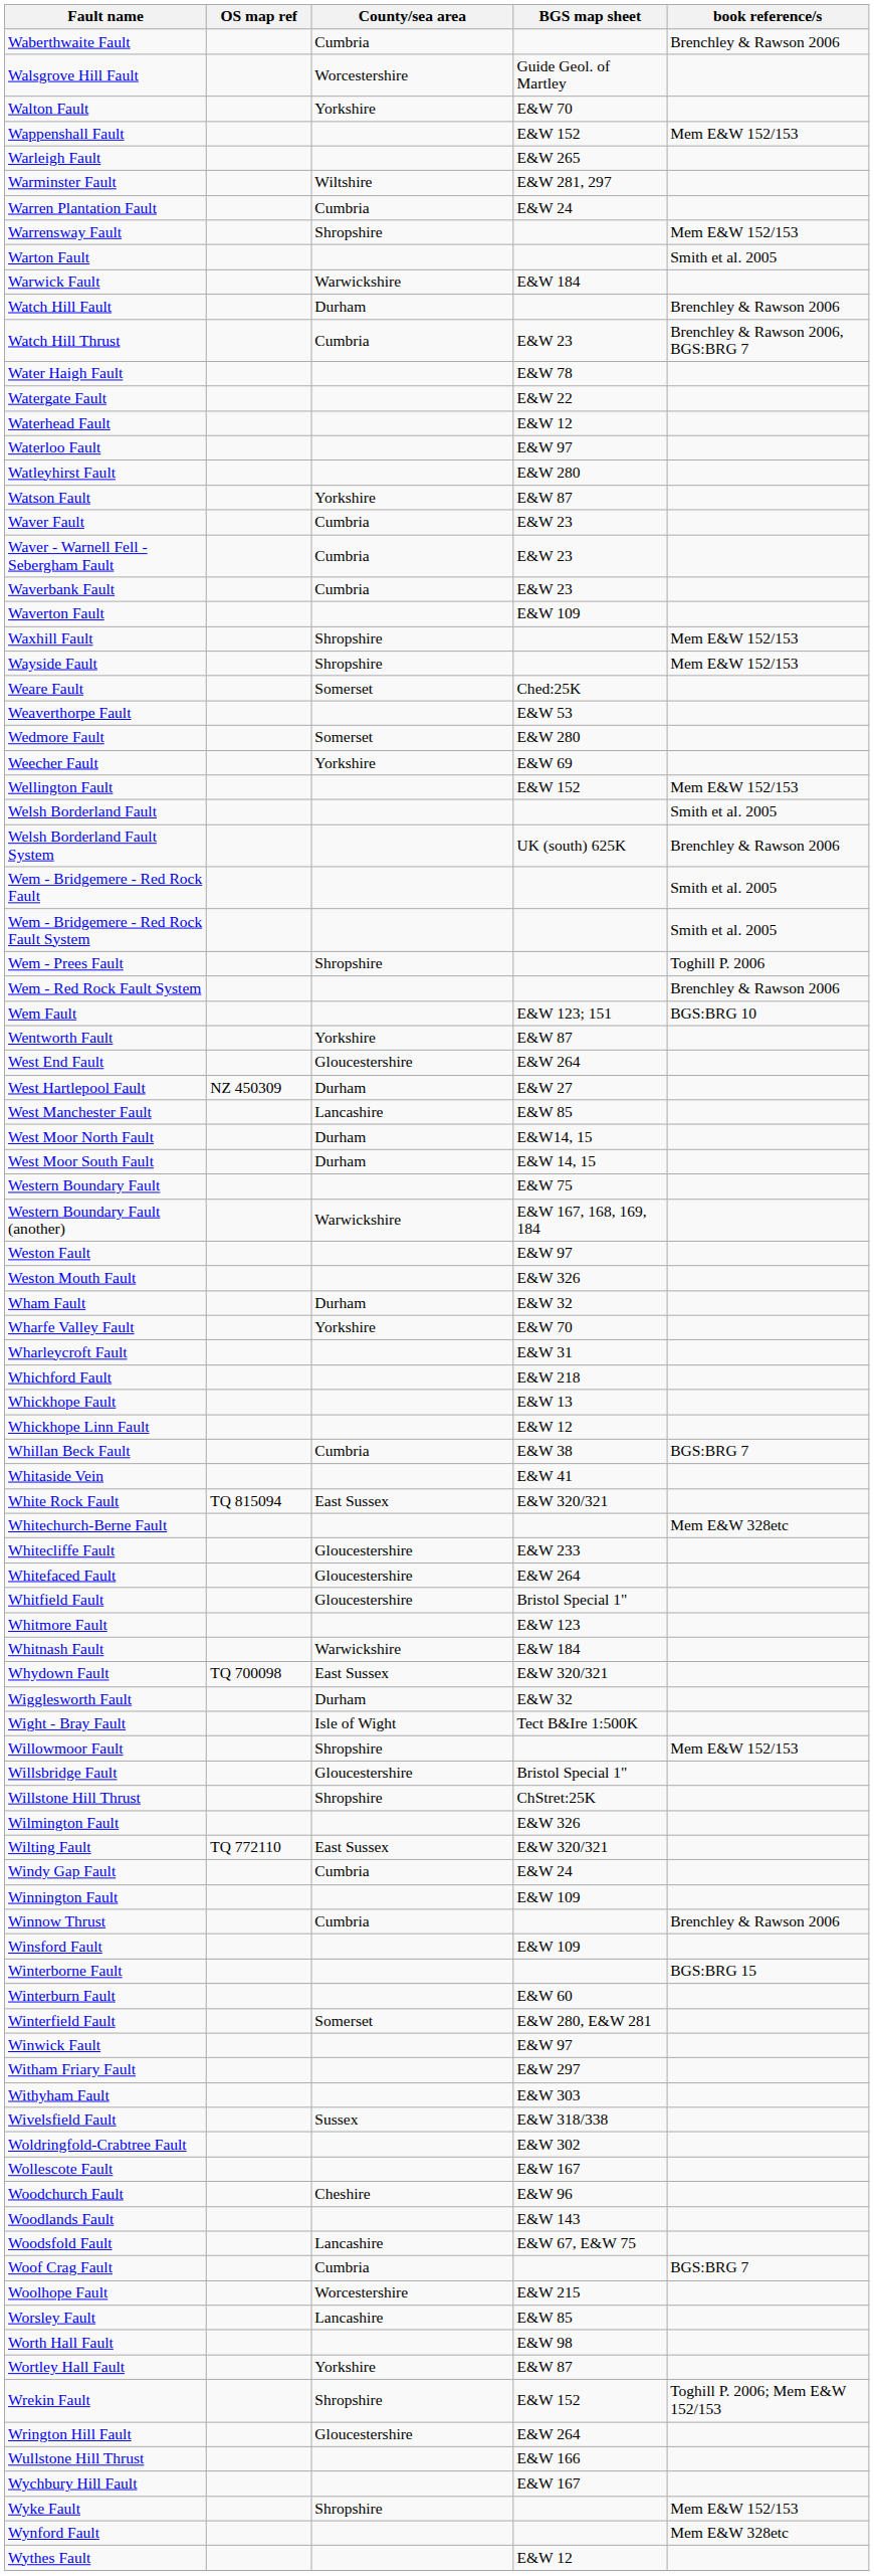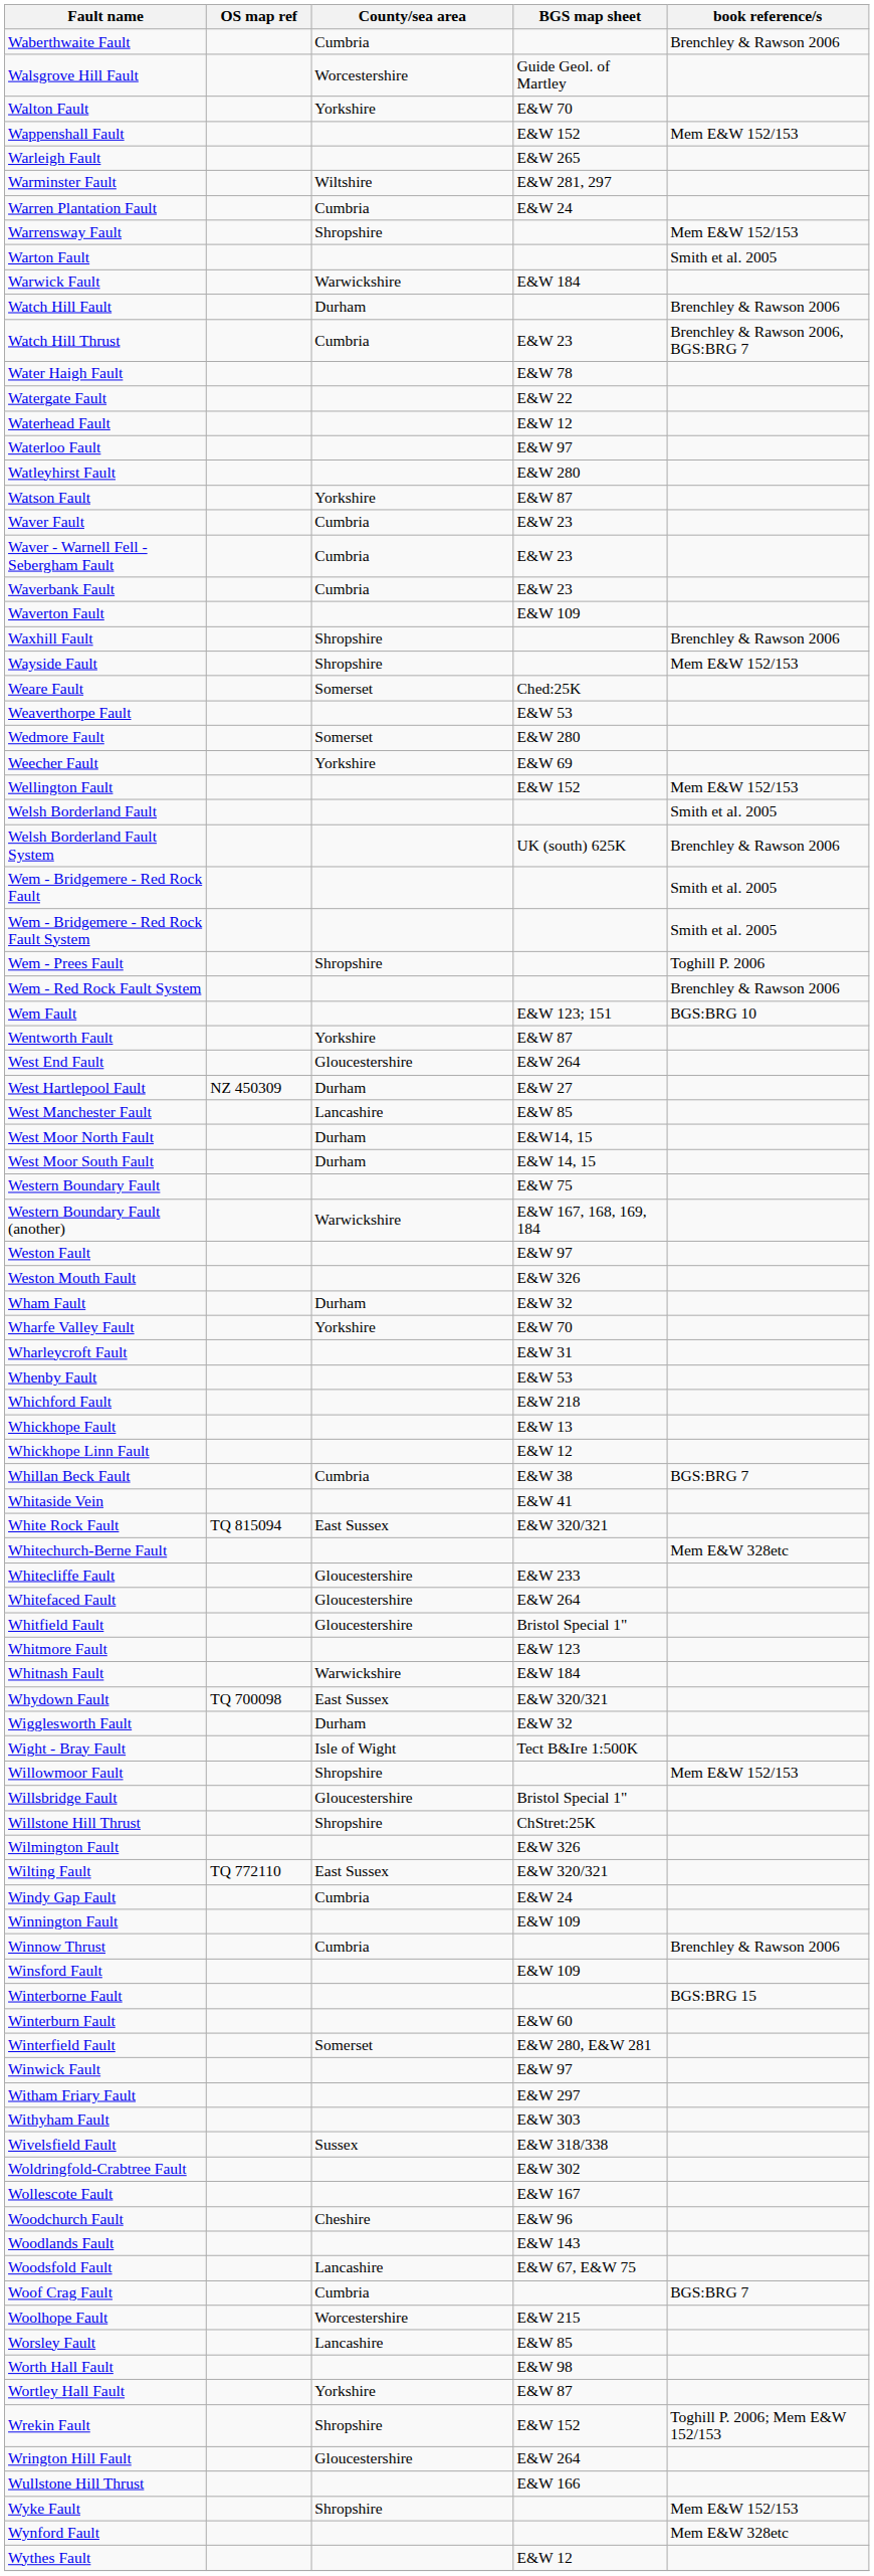 <table class="wikitable">
 <tr>
 <th width="200pt">Fault name</th>
 <th width="100pt">OS map ref</th>
 <th width="200pt">County/sea area</th>
 <th width="150pt">BGS map sheet</th>
 <th width="200pt">book reference/s</th>
 </tr>
 <tr>
 <td><a href='#'>Waberthwaite Fault</a></td>
 <td></td>
 <td>Cumbria</td>
 <td></td>
 <td>Brenchley & Rawson 2006</td>
 </tr>
 <tr>
 <td><a href='#'>Walsgrove Hill Fault</a></td>
 <td></td>
 <td>Worcestershire</td>
 <td>Guide Geol. of Martley</td>
 <td></td>
 </tr>
 <tr>
 <td><a href='#'>Walton Fault</a></td>
 <td></td>
 <td>Yorkshire</td>
 <td>E&W 70</td>
 <td></td>
 </tr>
 <tr>
 <td><a href='#'>Wappenshall Fault</a></td>
 <td></td>
 <td></td>
 <td>E&W 152</td>
 <td>Mem E&W 152/153</td>
 </tr>
 <tr>
 <td><a href='#'>Warleigh Fault</a></td>
 <td></td>
 <td></td>
 <td>E&W 265</td>
 <td></td>
 </tr>
 <tr>
 <td><a href='#'>Warminster Fault</a></td>
 <td></td>
 <td>Wiltshire</td>
 <td>E&W 281, 297</td>
 <td></td>
 </tr>
 <tr>
 <td><a href='#'>Warren Plantation Fault</a></td>
 <td></td>
 <td>Cumbria</td>
 <td>E&W 24</td>
 <td></td>
 </tr>
 <tr>
 <td><a href='#'>Warrensway Fault</a></td>
 <td></td>
 <td>Shropshire</td>
 <td></td>
 <td>Mem E&W 152/153</td>
 </tr>
 <tr>
 <td><a href='#'>Warton Fault</a></td>
 <td></td>
 <td></td>
 <td></td>
 <td>Smith et al. 2005</td>
 </tr>
 <tr>
 <td><a href='#'>Warwick Fault</a></td>
 <td></td>
 <td>Warwickshire</td>
 <td>E&W 184</td>
 <td></td>
 </tr>
 <tr>
 <td><a href='#'>Watch Hill Fault</a></td>
 <td></td>
 <td>Durham</td>
 <td></td>
 <td>Brenchley & Rawson 2006</td>
 </tr>
 <tr>
 <td><a href='#'>Watch Hill Thrust</a></td>
 <td></td>
 <td>Cumbria</td>
 <td>E&W 23</td>
 <td>Brenchley & Rawson 2006, BGS:BRG 7</td>
 </tr>
 <tr>
 <td><a href='#'>Water Haigh Fault</a></td>
 <td></td>
 <td></td>
 <td>E&W 78</td>
 <td></td>
 </tr>
 <tr>
 <td><a href='#'>Watergate Fault</a></td>
 <td></td>
 <td></td>
 <td>E&W 22</td>
 <td></td>
 </tr>
 <tr>
 <td><a href='#'>Waterhead Fault</a></td>
 <td></td>
 <td></td>
 <td>E&W 12</td>
 <td></td>
 </tr>
 <tr>
 <td><a href='#'>Waterloo Fault</a></td>
 <td></td>
 <td></td>
 <td>E&W 97</td>
 <td></td>
 </tr>
 <tr>
 <td><a href='#'>Watleyhirst Fault</a></td>
 <td></td>
 <td></td>
 <td>E&W 280</td>
 <td></td>
 </tr>
 <tr>
 <td><a href='#'>Watson Fault</a></td>
 <td></td>
 <td>Yorkshire</td>
 <td>E&W 87</td>
 <td></td>
 </tr>
 <tr>
 <td><a href='#'>Waver Fault</a></td>
 <td></td>
 <td>Cumbria</td>
 <td>E&W 23</td>
 <td></td>
 </tr>
 <tr>
 <td><a href='#'>Waver - Warnell Fell - Sebergham Fault</a></td>
 <td></td>
 <td>Cumbria</td>
 <td>E&W 23</td>
 <td></td>
 </tr>
 <tr>
 <td><a href='#'>Waverbank Fault</a></td>
 <td></td>
 <td>Cumbria</td>
 <td>E&W 23</td>
 <td></td>
 </tr>
 <tr>
 <td><a href='#'>Waverton Fault</a></td>
 <td></td>
 <td></td>
 <td>E&W 109</td>
 <td></td>
 </tr>
 <tr>
 <td><a href='#'>Waxhill Fault</a></td>
 <td></td>
 <td>Shropshire</td>
 <td></td>
-<td>Mem E&W 152/153</td>
+<td>Brenchley & Rawson 2006</td>
 </tr>
 <tr>
 <td><a href='#'>Wayside Fault</a></td>
 <td></td>
 <td>Shropshire</td>
 <td></td>
 <td>Mem E&W 152/153</td>
 </tr>
 <tr>
 <td><a href='#'>Weare Fault</a></td>
 <td></td>
 <td>Somerset</td>
 <td>Ched:25K</td>
 <td></td>
 </tr>
 <tr>
 <td><a href='#'>Weaverthorpe Fault</a></td>
 <td></td>
 <td></td>
 <td>E&W 53</td>
 <td></td>
 </tr>
 <tr>
 <td><a href='#'>Wedmore Fault</a></td>
 <td></td>
 <td>Somerset</td>
 <td>E&W 280</td>
 <td></td>
 </tr>
 <tr>
 <td><a href='#'>Weecher Fault</a></td>
 <td></td>
 <td>Yorkshire</td>
 <td>E&W 69</td>
 <td></td>
 </tr>
 <tr>
 <td><a href='#'>Wellington Fault</a></td>
 <td></td>
 <td></td>
 <td>E&W 152</td>
 <td>Mem E&W 152/153</td>
 </tr>
 <tr>
 <td><a href='#'>Welsh Borderland Fault</a></td>
 <td></td>
 <td></td>
 <td></td>
 <td>Smith et al. 2005</td>
 </tr>
 <tr>
 <td><a href='#'>Welsh Borderland Fault System</a></td>
 <td></td>
 <td></td>
 <td>UK (south) 625K</td>
 <td>Brenchley & Rawson 2006</td>
 </tr>
 <tr>
 <td><a href='#'>Wem - Bridgemere - Red Rock Fault</a></td>
 <td></td>
 <td></td>
 <td></td>
 <td>Smith et al. 2005</td>
 </tr>
 <tr>
 <td><a href='#'>Wem - Bridgemere - Red Rock Fault System</a></td>
 <td></td>
 <td></td>
 <td></td>
 <td>Smith et al. 2005</td>
 </tr>
 <tr>
 <td><a href='#'>Wem - Prees Fault</a></td>
 <td></td>
 <td>Shropshire</td>
 <td></td>
 <td>Toghill P. 2006</td>
 </tr>
 <tr>
 <td><a href='#'>Wem - Red Rock Fault System</a></td>
 <td></td>
 <td></td>
 <td></td>
 <td>Brenchley & Rawson 2006</td>
 </tr>
 <tr>
 <td><a href='#'>Wem Fault</a></td>
 <td></td>
 <td></td>
 <td>E&W 123; 151</td>
 <td>BGS:BRG 10</td>
 </tr>
 <tr>
 <td><a href='#'>Wentworth Fault</a></td>
 <td></td>
 <td>Yorkshire</td>
 <td>E&W 87</td>
 <td></td>
 </tr>
 <tr>
 <td><a href='#'>West End Fault</a></td>
 <td></td>
 <td>Gloucestershire</td>
 <td>E&W 264</td>
 <td></td>
 </tr>
 <tr>
 <td><a href='#'>West Hartlepool Fault</a></td>
 <td>NZ 450309</td>
 <td>Durham</td>
 <td>E&W 27</td>
 <td></td>
 </tr>
 <tr>
 <td><a href='#'>West Manchester Fault</a></td>
 <td></td>
 <td>Lancashire</td>
 <td>E&W 85</td>
 <td></td>
 </tr>
 <tr>
 <td><a href='#'>West Moor North Fault</a></td>
 <td></td>
 <td>Durham</td>
 <td>E&W14, 15</td>
 <td></td>
 </tr>
 <tr>
 <td><a href='#'>West Moor South Fault</a></td>
 <td></td>
 <td>Durham</td>
 <td>E&W 14, 15</td>
 <td></td>
 </tr>
 <tr>
 <td><a href='#'>Western Boundary Fault</a></td>
 <td></td>
 <td></td>
 <td>E&W 75</td>
 <td></td>
 </tr>
 <tr>
 <td><a href='#'>Western Boundary Fault</a> (another)</td>
 <td></td>
 <td>Warwickshire</td>
 <td>E&W 167, 168, 169, 184</td>
 <td></td>
 </tr>
 <tr>
 <td><a href='#'>Weston Fault</a></td>
 <td></td>
 <td></td>
 <td>E&W 97</td>
 <td></td>
 </tr>
 <tr>
 <td><a href='#'>Weston Mouth Fault</a></td>
 <td></td>
 <td></td>
 <td>E&W 326</td>
 <td></td>
 </tr>
 <tr>
 <td><a href='#'>Wham Fault</a></td>
 <td></td>
 <td>Durham</td>
 <td>E&W 32</td>
 <td></td>
 </tr>
 <tr>
 <td><a href='#'>Wharfe Valley Fault</a></td>
 <td></td>
 <td>Yorkshire</td>
 <td>E&W 70</td>
 <td></td>
 </tr>
 <tr>
 <td><a href='#'>Wharleycroft Fault</a></td>
 <td></td>
 <td></td>
 <td>E&W 31</td>
+<td></td>
+</tr>
+<tr>
+<td><a href='#'>Whenby Fault</a></td>
+<td></td>
+<td></td>
+<td>E&W 53</td>
 <td></td>
 </tr>
 <tr>
 <td><a href='#'>Whichford Fault</a></td>
 <td></td>
 <td></td>
 <td>E&W 218</td>
 <td></td>
 </tr>
 <tr>
 <td><a href='#'>Whickhope Fault</a></td>
 <td></td>
 <td></td>
 <td>E&W 13</td>
 <td></td>
 </tr>
 <tr>
 <td><a href='#'>Whickhope Linn Fault</a></td>
 <td></td>
 <td></td>
 <td>E&W 12</td>
 <td></td>
 </tr>
 <tr>
 <td><a href='#'>Whillan Beck Fault</a></td>
 <td></td>
 <td>Cumbria</td>
 <td>E&W 38</td>
 <td>BGS:BRG 7</td>
 </tr>
 <tr>
 <td><a href='#'>Whitaside Vein</a></td>
 <td></td>
 <td></td>
 <td>E&W 41</td>
 <td></td>
 </tr>
 <tr>
 <td><a href='#'>White Rock Fault</a></td>
 <td>TQ 815094</td>
 <td>East Sussex</td>
 <td>E&W 320/321</td>
 <td></td>
 </tr>
 <tr>
 <td><a href='#'>Whitechurch-Berne Fault</a></td>
 <td></td>
 <td></td>
 <td></td>
 <td>Mem E&W 328etc</td>
 </tr>
 <tr>
 <td><a href='#'>Whitecliffe Fault</a></td>
 <td></td>
 <td>Gloucestershire</td>
 <td>E&W 233</td>
 <td></td>
 </tr>
 <tr>
 <td><a href='#'>Whitefaced Fault</a></td>
 <td></td>
 <td>Gloucestershire</td>
 <td>E&W 264</td>
 <td></td>
 </tr>
 <tr>
 <td><a href='#'>Whitfield Fault</a></td>
 <td></td>
 <td>Gloucestershire</td>
 <td>Bristol Special 1"</td>
 <td></td>
 </tr>
 <tr>
 <td><a href='#'>Whitmore Fault</a></td>
 <td></td>
 <td></td>
 <td>E&W 123</td>
 <td></td>
 </tr>
 <tr>
 <td><a href='#'>Whitnash Fault</a></td>
 <td></td>
 <td>Warwickshire</td>
 <td>E&W 184</td>
 <td></td>
 </tr>
 <tr>
 <td><a href='#'>Whydown Fault</a></td>
 <td>TQ 700098</td>
 <td>East Sussex</td>
 <td>E&W 320/321</td>
 <td></td>
 </tr>
 <tr>
 <td><a href='#'>Wigglesworth Fault</a></td>
 <td></td>
 <td>Durham</td>
 <td>E&W 32</td>
 <td></td>
 </tr>
 <tr>
 <td><a href='#'>Wight - Bray Fault</a></td>
 <td></td>
 <td>Isle of Wight</td>
 <td>Tect B&Ire 1:500K</td>
 <td></td>
 </tr>
 <tr>
 <td><a href='#'>Willowmoor Fault</a></td>
 <td></td>
 <td>Shropshire</td>
 <td></td>
 <td>Mem E&W 152/153</td>
 </tr>
 <tr>
 <td><a href='#'>Willsbridge Fault</a></td>
 <td></td>
 <td>Gloucestershire</td>
 <td>Bristol Special 1"</td>
 <td></td>
 </tr>
 <tr>
 <td><a href='#'>Willstone Hill Thrust</a></td>
 <td></td>
 <td>Shropshire</td>
 <td>ChStret:25K</td>
 <td></td>
 </tr>
 <tr>
 <td><a href='#'>Wilmington Fault</a></td>
 <td></td>
 <td></td>
 <td>E&W 326</td>
 <td></td>
 </tr>
 <tr>
 <td><a href='#'>Wilting Fault</a></td>
 <td>TQ 772110</td>
 <td>East Sussex</td>
 <td>E&W 320/321</td>
 <td></td>
 </tr>
 <tr>
 <td><a href='#'>Windy Gap Fault</a></td>
 <td></td>
 <td>Cumbria</td>
 <td>E&W 24</td>
 <td></td>
 </tr>
 <tr>
 <td><a href='#'>Winnington Fault</a></td>
 <td></td>
 <td></td>
 <td>E&W 109</td>
 <td></td>
 </tr>
 <tr>
 <td><a href='#'>Winnow Thrust</a></td>
 <td></td>
 <td>Cumbria</td>
 <td></td>
 <td>Brenchley & Rawson 2006</td>
 </tr>
 <tr>
 <td><a href='#'>Winsford Fault</a></td>
 <td></td>
 <td></td>
 <td>E&W 109</td>
 <td></td>
 </tr>
 <tr>
 <td><a href='#'>Winterborne Fault</a></td>
 <td></td>
 <td></td>
 <td></td>
 <td>BGS:BRG 15</td>
 </tr>
 <tr>
 <td><a href='#'>Winterburn Fault</a></td>
 <td></td>
 <td></td>
 <td>E&W 60</td>
 <td></td>
 </tr>
 <tr>
 <td><a href='#'>Winterfield Fault</a></td>
 <td></td>
 <td>Somerset</td>
 <td>E&W 280, E&W 281</td>
 <td></td>
 </tr>
 <tr>
 <td><a href='#'>Winwick Fault</a></td>
 <td></td>
 <td></td>
 <td>E&W 97</td>
 <td></td>
 </tr>
 <tr>
 <td><a href='#'>Witham Friary Fault</a></td>
 <td></td>
 <td></td>
 <td>E&W 297</td>
 <td></td>
 </tr>
 <tr>
 <td><a href='#'>Withyham Fault</a></td>
 <td></td>
 <td></td>
 <td>E&W 303</td>
 <td></td>
 </tr>
 <tr>
 <td><a href='#'>Wivelsfield Fault</a></td>
 <td></td>
 <td>Sussex</td>
 <td>E&W 318/338</td>
 <td></td>
 </tr>
 <tr>
 <td><a href='#'>Woldringfold-Crabtree Fault</a></td>
 <td></td>
 <td></td>
 <td>E&W 302</td>
 <td></td>
 </tr>
 <tr>
 <td><a href='#'>Wollescote Fault</a></td>
 <td></td>
 <td></td>
 <td>E&W 167</td>
 <td></td>
 </tr>
 <tr>
 <td><a href='#'>Woodchurch Fault</a></td>
 <td></td>
 <td>Cheshire</td>
 <td>E&W 96</td>
 <td></td>
 </tr>
 <tr>
 <td><a href='#'>Woodlands Fault</a></td>
 <td></td>
 <td></td>
 <td>E&W 143</td>
 <td></td>
 </tr>
 <tr>
 <td><a href='#'>Woodsfold Fault</a></td>
 <td></td>
 <td>Lancashire</td>
 <td>E&W 67, E&W 75</td>
 <td></td>
 </tr>
 <tr>
 <td><a href='#'>Woof Crag Fault</a></td>
 <td></td>
 <td>Cumbria</td>
 <td></td>
 <td>BGS:BRG 7</td>
 </tr>
 <tr>
 <td><a href='#'>Woolhope Fault</a></td>
 <td></td>
 <td>Worcestershire</td>
 <td>E&W 215</td>
 <td></td>
 </tr>
 <tr>
 <td><a href='#'>Worsley Fault</a></td>
 <td></td>
 <td>Lancashire</td>
 <td>E&W 85</td>
 <td></td>
 </tr>
 <tr>
 <td><a href='#'>Worth Hall Fault</a></td>
 <td></td>
 <td></td>
 <td>E&W 98</td>
 <td></td>
 </tr>
 <tr>
 <td><a href='#'>Wortley Hall Fault</a></td>
 <td></td>
 <td>Yorkshire</td>
 <td>E&W 87</td>
 <td></td>
 </tr>
 <tr>
 <td><a href='#'>Wrekin Fault</a></td>
 <td></td>
 <td>Shropshire</td>
 <td>E&W 152</td>
 <td>Toghill P. 2006; Mem E&W 152/153</td>
 </tr>
 <tr>
 <td><a href='#'>Wrington Hill Fault</a></td>
 <td></td>
 <td>Gloucestershire</td>
 <td>E&W 264</td>
 <td></td>
 </tr>
 <tr>
 <td><a href='#'>Wullstone Hill Thrust</a></td>
 <td></td>
 <td></td>
 <td>E&W 166</td>
 <td></td>
 </tr>
 <tr>
-<td><a href='#'>Wychbury Hill Fault</a></td>
-<td></td>
-<td></td>
-<td>E&W 167</td>
-<td></td>
-</tr>
-<tr>
 <td><a href='#'>Wyke Fault</a></td>
 <td></td>
 <td>Shropshire</td>
 <td></td>
 <td>Mem E&W 152/153</td>
 </tr>
 <tr>
 <td><a href='#'>Wynford Fault</a></td>
 <td></td>
 <td></td>
 <td></td>
 <td>Mem E&W 328etc</td>
 </tr>
 <tr>
 <td><a href='#'>Wythes Fault</a></td>
 <td></td>
 <td></td>
 <td>E&W 12</td>
 <td></td>
 </tr>
 <tr>
 </tr>
 </table>
